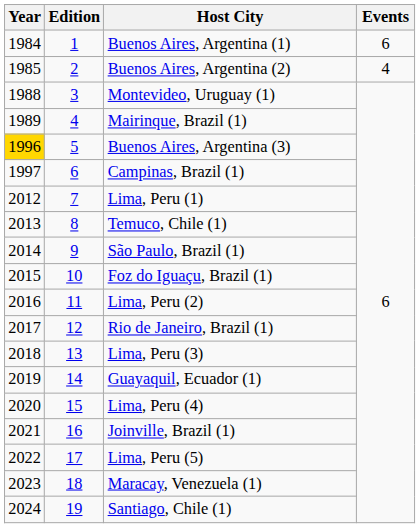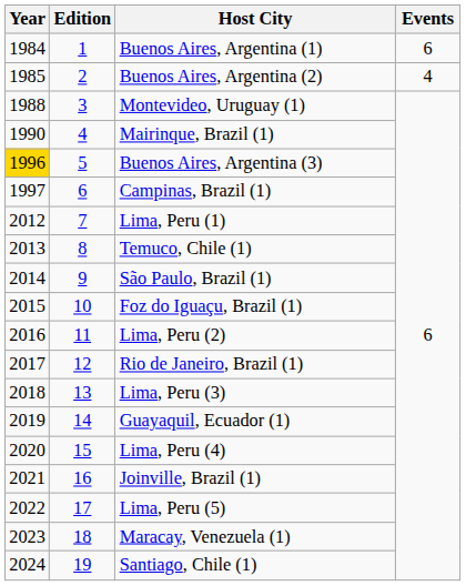 <table class="wikitable" style="font-size:100%">
 <tr>
 <th width="30">Year</th>
 <th width="30">Edition</th>
 <th width="240">Host City</th>
 <th width="50">Events</th>
 </tr>
 <tr>
 <td align="center">1984</td>
 <td align="center"><a href='#'>1</a></td>
 <td><a href='#'>Buenos Aires</a>, Argentina (1)</td>
 <td align="center">6</td>
 </tr>
 <tr>
 <td align="center">1985</td>
 <td align="center"><a href='#'>2</a></td>
 <td><a href='#'>Buenos Aires</a>, Argentina (2)</td>
 <td align="center">4</td>
 </tr>
 <tr>
 <td align="center">1988</td>
 <td align="center"><a href='#'>3</a></td>
 <td><a href='#'>Montevideo</a>, Uruguay (1)</td>
 <td rowspan="17" align="center">6</td>
 </tr>
 <tr>
-<td align="center">1989</td>
+<td align="center">1990</td>
 <td align="center"><a href='#'>4</a></td>
 <td><a href='#'>Mairinque</a>, Brazil (1)</td>
 </tr>
 <tr>
 <td align="center" style="background: gold;">1996</td>
 <td align="center"><a href='#'>5</a></td>
 <td><a href='#'>Buenos Aires</a>, Argentina (3)</td>
 </tr>
 <tr>
 <td align="center">1997</td>
 <td align="center"><a href='#'>6</a></td>
 <td><a href='#'>Campinas</a>, Brazil (1)</td>
 </tr>
 <tr>
 <td align="center">2012</td>
 <td align="center"><a href='#'>7</a></td>
 <td><a href='#'>Lima</a>, Peru (1)</td>
 </tr>
 <tr>
 <td align="center">2013</td>
 <td align="center"><a href='#'>8</a></td>
 <td><a href='#'>Temuco</a>, Chile (1)</td>
 </tr>
 <tr>
 <td align="center">2014</td>
 <td align="center"><a href='#'>9</a></td>
 <td><a href='#'>São Paulo</a>, Brazil (1)</td>
 </tr>
 <tr>
 <td align="center">2015</td>
 <td align="center"><a href='#'>10</a></td>
 <td><a href='#'>Foz do Iguaçu</a>, Brazil (1)</td>
 </tr>
 <tr>
 <td align="center">2016</td>
 <td align="center"><a href='#'>11</a></td>
 <td><a href='#'>Lima</a>, Peru (2)</td>
 </tr>
 <tr>
 <td align="center">2017</td>
 <td align="center"><a href='#'>12</a></td>
 <td><a href='#'>Rio de Janeiro</a>, Brazil (1)</td>
 </tr>
 <tr>
 <td align="center">2018</td>
 <td align="center"><a href='#'>13</a></td>
 <td><a href='#'>Lima</a>, Peru (3)</td>
 </tr>
 <tr>
 <td align="center">2019</td>
 <td align="center"><a href='#'>14</a></td>
 <td><a href='#'>Guayaquil</a>, Ecuador (1)</td>
 </tr>
 <tr>
 <td align="center">2020</td>
 <td align="center"><a href='#'>15</a></td>
 <td><a href='#'>Lima</a>, Peru (4)</td>
 </tr>
 <tr>
 <td align="center">2021</td>
 <td align="center"><a href='#'>16</a></td>
 <td><a href='#'>Joinville</a>, Brazil (1)</td>
 </tr>
 <tr>
 <td align="center">2022</td>
 <td align="center"><a href='#'>17</a></td>
 <td><a href='#'>Lima</a>, Peru (5)</td>
 </tr>
 <tr>
 <td align="center">2023</td>
 <td align="center"><a href='#'>18</a></td>
 <td><a href='#'>Maracay</a>, Venezuela (1)</td>
 </tr>
 <tr>
 <td align="center">2024</td>
 <td align="center"><a href='#'>19</a></td>
 <td><a href='#'>Santiago</a>, Chile (1)</td>
 </tr>
 </table>
